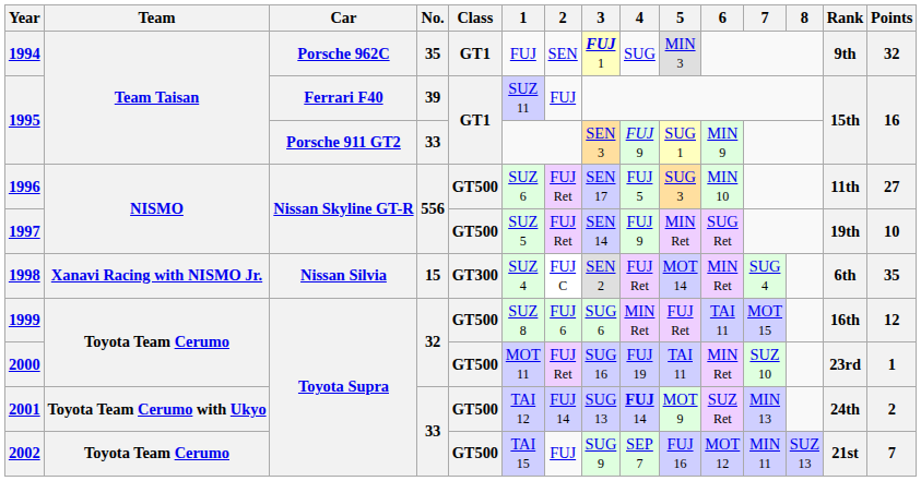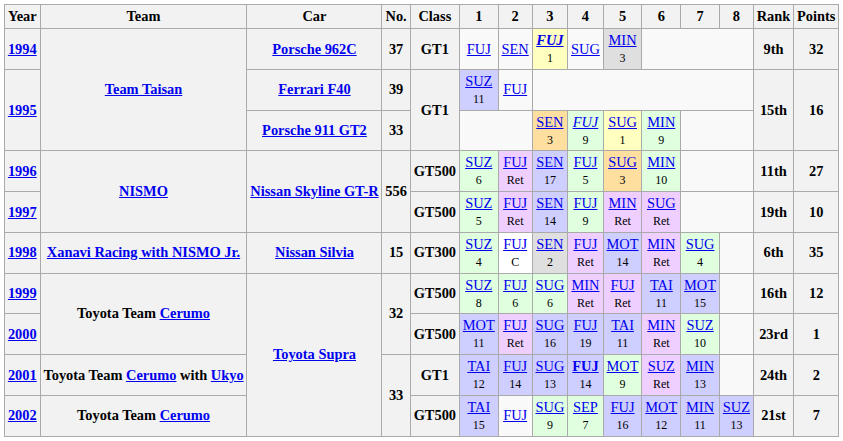 <table class="wikitable" style="text-align:center; font-size:90%">
 <tr>
 <th>Year</th>
 <th>Team</th>
 <th>Car</th>
 <th>No.</th>
 <th>Class</th>
 <th>1</th>
 <th>2</th>
 <th>3</th>
 <th>4</th>
 <th>5</th>
 <th>6</th>
 <th>7</th>
 <th>8</th>
 <th>Rank</th>
 <th>Points</th>
 </tr>
 <tr>
 <th><a href='#'>1994</a></th>
 <th rowspan="3"><a href='#'>Team Taisan</a></th>
 <th><a href='#'>Porsche 962C</a></th>
-<th>35</th>
+<th>37</th>
 <th>GT1</th>
 <td><a href='#'>FUJ</a></td>
 <td><a href='#'>SEN</a></td>
 <td bgcolor="#FFFFBF"><strong><em><a href='#'>FUJ</a></em></strong><br><small>1</small></td>
 <td><a href='#'>SUG</a></td>
 <td bgcolor="#DFDFDF"><a href='#'>MIN</a><br><small>3</small></td>
 <td colspan=3></td>
 <th>9th</th>
 <th>32</th>
 </tr>
 <tr>
 <th rowspan=2><a href='#'>1995</a></th>
 <th><a href='#'>Ferrari F40</a></th>
 <th>39</th>
 <th rowspan=2>GT1</th>
 <td bgcolor="#CFCFFF"><a href='#'>SUZ</a><br><small>11</small></td>
 <td><a href='#'>FUJ</a></td>
 <td colspan=6></td>
 <th rowspan=2>15th</th>
 <th rowspan=2>16</th>
 </tr>
 <tr>
 <th><a href='#'>Porsche 911 GT2</a></th>
 <th>33</th>
 <td colspan=2></td>
 <td bgcolor="#FFDF9F"><a href='#'>SEN</a><br><small>3</small></td>
 <td bgcolor="#DFFFDF"><em><a href='#'>FUJ</a></em><br><small>9</small></td>
 <td bgcolor="#FFFFBF"><a href='#'>SUG</a><br><small>1</small></td>
 <td bgcolor="#DFFFDF"><a href='#'>MIN</a><br><small>9</small></td>
 <td colspan=2></td>
 </tr>
 <tr>
 <th><a href='#'>1996</a></th>
 <th rowspan=2><a href='#'>NISMO</a></th>
 <th rowspan=2><a href='#'>Nissan Skyline GT-R</a></th>
 <th rowspan=2>556</th>
 <th>GT500</th>
 <td bgcolor="#DFFFDF"><a href='#'>SUZ</a><br><small>6</small></td>
 <td bgcolor="#EFCFFF"><a href='#'>FUJ</a><br><small>Ret</small></td>
 <td bgcolor="#CFCFFF"><a href='#'>SEN</a><br><small>17</small></td>
 <td bgcolor="#DFFFDF"><a href='#'>FUJ</a><br><small>5</small></td>
 <td bgcolor="#FFDF9F"><a href='#'>SUG</a><br><small>3</small></td>
 <td bgcolor="#DFFFDF"><a href='#'>MIN</a><br><small>10</small></td>
 <td colspan=2></td>
 <th>11th</th>
 <th>27</th>
 </tr>
 <tr>
 <th><a href='#'>1997</a></th>
 <th>GT500</th>
 <td bgcolor="#DFFFDF"><a href='#'>SUZ</a><br><small>5</small></td>
 <td bgcolor="#EFCFFF"><a href='#'>FUJ</a><br><small>Ret</small></td>
 <td bgcolor="#CFCFFF"><a href='#'>SEN</a><br><small>14</small></td>
 <td bgcolor="#DFFFDF"><a href='#'>FUJ</a><br><small>9</small></td>
 <td bgcolor="#EFCFFF"><a href='#'>MIN</a><br><small>Ret</small></td>
 <td bgcolor="#EFCFFF"><a href='#'>SUG</a><br><small>Ret</small></td>
 <td colspan=2></td>
 <th>19th</th>
 <th>10</th>
 </tr>
 <tr>
 <th><a href='#'>1998</a></th>
 <th><a href='#'>Xanavi Racing with NISMO Jr.</a></th>
 <th><a href='#'>Nissan Silvia</a></th>
 <th>15</th>
 <th>GT300</th>
 <td bgcolor="#DFFFDF"><a href='#'>SUZ</a><br><small>4</small></td>
 <td bgcolor="#FFFFFF"><a href='#'>FUJ</a><br><small>C</small></td>
 <td bgcolor="#DFDFDF"><a href='#'>SEN</a><br><small>2</small></td>
 <td bgcolor="#EFCFFF"><a href='#'>FUJ</a><br><small>Ret</small></td>
 <td bgcolor="#CFCFFF"><a href='#'>MOT</a><br><small>14</small></td>
 <td bgcolor="#EFCFFF"><a href='#'>MIN</a><br><small>Ret</small></td>
 <td bgcolor="#DFFFDF"><a href='#'>SUG</a><br><small>4</small></td>
 <td></td>
 <th>6th</th>
 <th>35</th>
 </tr>
 <tr>
 <th><a href='#'>1999</a></th>
 <th rowspan=2>Toyota Team <a href='#'>Cerumo</a></th>
 <th rowspan=4><a href='#'>Toyota Supra</a></th>
 <th rowspan=2>32</th>
 <th>GT500</th>
 <td bgcolor="#DFFFDF"><a href='#'>SUZ</a><br><small>8</small></td>
 <td bgcolor="#DFFFDF"><a href='#'>FUJ</a><br><small>6</small></td>
 <td bgcolor="#DFFFDF"><a href='#'>SUG</a><br><small>6</small></td>
 <td bgcolor="#EFCFFF"><a href='#'>MIN</a><br><small>Ret</small></td>
 <td bgcolor="#EFCFFF"><a href='#'>FUJ</a><br><small>Ret</small></td>
 <td bgcolor="#CFCFFF"><a href='#'>TAI</a><br><small>11</small></td>
 <td bgcolor="#CFCFFF"><a href='#'>MOT</a><br><small>15</small></td>
 <td></td>
 <th>16th</th>
 <th>12</th>
 </tr>
 <tr>
 <th><a href='#'>2000</a></th>
 <th>GT500</th>
 <td bgcolor="#CFCFFF"><a href='#'>MOT</a><br><small>11</small></td>
 <td bgcolor="#EFCFFF"><a href='#'>FUJ</a><br><small>Ret</small></td>
 <td bgcolor="#CFCFFF"><a href='#'>SUG</a><br><small>16</small></td>
 <td bgcolor="#CFCFFF"><a href='#'>FUJ</a><br><small>19</small></td>
 <td bgcolor="#CFCFFF"><a href='#'>TAI</a><br><small>11</small></td>
 <td bgcolor="#EFCFFF"><a href='#'>MIN</a><br><small>Ret</small></td>
 <td bgcolor="#DFFFDF"><a href='#'>SUZ</a><br><small>10</small></td>
 <td></td>
 <th>23rd</th>
 <th>1</th>
 </tr>
 <tr>
 <th><a href='#'>2001</a></th>
 <th>Toyota Team <a href='#'>Cerumo</a> with <a href='#'>Ukyo</a></th>
 <th rowspan=2>33</th>
-<th>GT500</th>
+<th>GT1</th>
 <td bgcolor="#CFCFFF"><a href='#'>TAI</a><br><small>12</small></td>
 <td bgcolor="#CFCFFF"><a href='#'>FUJ</a><br><small>14</small></td>
 <td bgcolor="#CFCFFF"><a href='#'>SUG</a><br><small>13</small></td>
 <td bgcolor="#CFCFFF"><strong><a href='#'>FUJ</a></strong><br><small>14</small></td>
 <td bgcolor="#DFFFDF"><a href='#'>MOT</a><br><small>9</small></td>
 <td bgcolor="#EFCFFF"><a href='#'>SUZ</a><br><small>Ret</small></td>
 <td bgcolor="#CFCFFF"><a href='#'>MIN</a><br><small>13</small></td>
 <td></td>
 <th>24th</th>
 <th>2</th>
 </tr>
 <tr>
 <th><a href='#'>2002</a></th>
 <th>Toyota Team <a href='#'>Cerumo</a></th>
 <th>GT500</th>
 <td bgcolor="#CFCFFF"><a href='#'>TAI</a><br><small>15</small></td>
 <td><a href='#'>FUJ</a></td>
 <td bgcolor="#DFFFDF"><a href='#'>SUG</a><br><small>9</small></td>
 <td bgcolor="#DFFFDF"><a href='#'>SEP</a><br><small>7</small></td>
 <td bgcolor="#CFCFFF"><a href='#'>FUJ</a><br><small>16</small></td>
 <td bgcolor="#CFCFFF"><a href='#'>MOT</a><br><small>12</small></td>
 <td bgcolor="#CFCFFF"><a href='#'>MIN</a><br><small>11</small></td>
 <td bgcolor="#CFCFFF"><a href='#'>SUZ</a><br><small>13</small></td>
 <th>21st</th>
 <th>7</th>
 </tr>
 </table>
